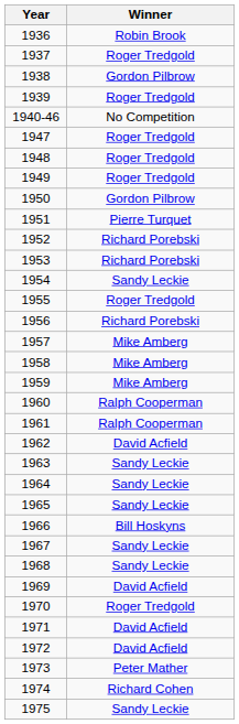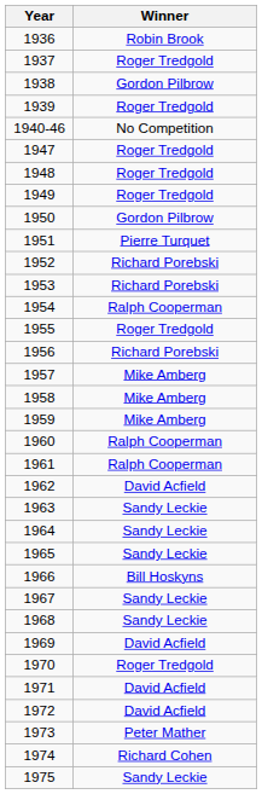 <table class="wikitable" style="text-align:center">
 <tr>
 <th width=70>Year</th>
 <th width=200>Winner</th>
 </tr>
 <tr>
 <td>1936</td>
 <td><a href='#'>Robin Brook</a></td>
 </tr>
 <tr>
 <td>1937</td>
 <td><a href='#'>Roger Tredgold</a></td>
 </tr>
 <tr>
 <td>1938</td>
 <td><a href='#'>Gordon Pilbrow</a></td>
 </tr>
 <tr>
 <td>1939</td>
 <td><a href='#'>Roger Tredgold</a></td>
 </tr>
 <tr>
 <td>1940-46</td>
 <td>No Competition</td>
 </tr>
 <tr>
 <td>1947</td>
 <td><a href='#'>Roger Tredgold</a></td>
 </tr>
 <tr>
 <td>1948</td>
 <td><a href='#'>Roger Tredgold</a></td>
 </tr>
 <tr>
 <td>1949</td>
 <td><a href='#'>Roger Tredgold</a></td>
 </tr>
 <tr>
 <td>1950</td>
 <td><a href='#'>Gordon Pilbrow</a></td>
 </tr>
 <tr>
 <td>1951</td>
 <td><a href='#'>Pierre Turquet</a></td>
 </tr>
 <tr>
 <td>1952</td>
 <td><a href='#'>Richard Porebski</a></td>
 </tr>
 <tr>
 <td>1953</td>
 <td><a href='#'>Richard Porebski</a></td>
 </tr>
 <tr>
 <td>1954</td>
-<td><a href='#'>Sandy Leckie</a></td>
+<td><a href='#'>Ralph Cooperman</a></td>
 </tr>
 <tr>
 <td>1955</td>
 <td><a href='#'>Roger Tredgold</a></td>
 </tr>
 <tr>
 <td>1956</td>
 <td><a href='#'>Richard Porebski</a></td>
 </tr>
 <tr>
 <td>1957</td>
 <td><a href='#'>Mike Amberg</a></td>
 </tr>
 <tr>
 <td>1958</td>
 <td><a href='#'>Mike Amberg</a></td>
 </tr>
 <tr>
 <td>1959</td>
 <td><a href='#'>Mike Amberg</a></td>
 </tr>
 <tr>
 <td>1960</td>
 <td><a href='#'>Ralph Cooperman</a></td>
 </tr>
 <tr>
 <td>1961</td>
 <td><a href='#'>Ralph Cooperman</a></td>
 </tr>
 <tr>
 <td>1962</td>
 <td><a href='#'>David Acfield</a></td>
 </tr>
 <tr>
 <td>1963</td>
 <td><a href='#'>Sandy Leckie</a></td>
 </tr>
 <tr>
 <td>1964</td>
 <td><a href='#'>Sandy Leckie</a></td>
 </tr>
 <tr>
 <td>1965</td>
 <td><a href='#'>Sandy Leckie</a></td>
 </tr>
 <tr>
 <td>1966</td>
 <td><a href='#'>Bill Hoskyns</a></td>
 </tr>
 <tr>
 <td>1967</td>
 <td><a href='#'>Sandy Leckie</a></td>
 </tr>
 <tr>
 <td>1968</td>
 <td><a href='#'>Sandy Leckie</a></td>
 </tr>
 <tr>
 <td>1969</td>
 <td><a href='#'>David Acfield</a></td>
 </tr>
 <tr>
 <td>1970</td>
 <td><a href='#'>Roger Tredgold</a></td>
 </tr>
 <tr>
 <td>1971</td>
 <td><a href='#'>David Acfield</a></td>
 </tr>
 <tr>
 <td>1972</td>
 <td><a href='#'>David Acfield</a></td>
 </tr>
 <tr>
 <td>1973</td>
 <td><a href='#'>Peter Mather</a></td>
 </tr>
 <tr>
 <td>1974</td>
 <td><a href='#'>Richard Cohen</a></td>
 </tr>
 <tr>
 <td>1975</td>
 <td><a href='#'>Sandy Leckie</a></td>
 </tr>
 </table>
